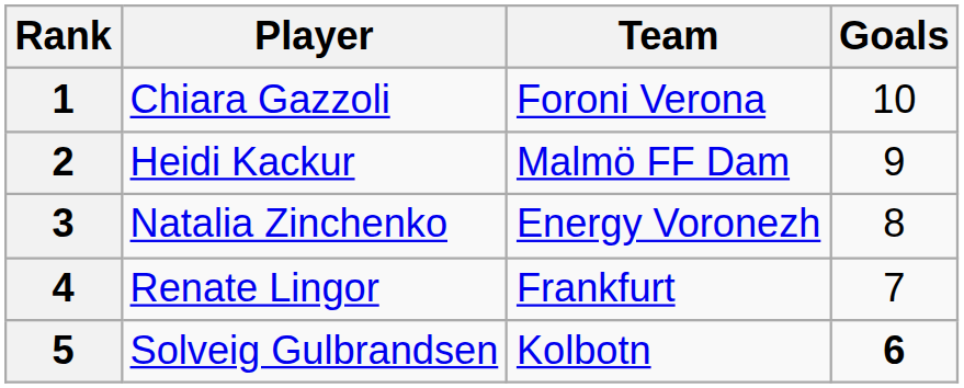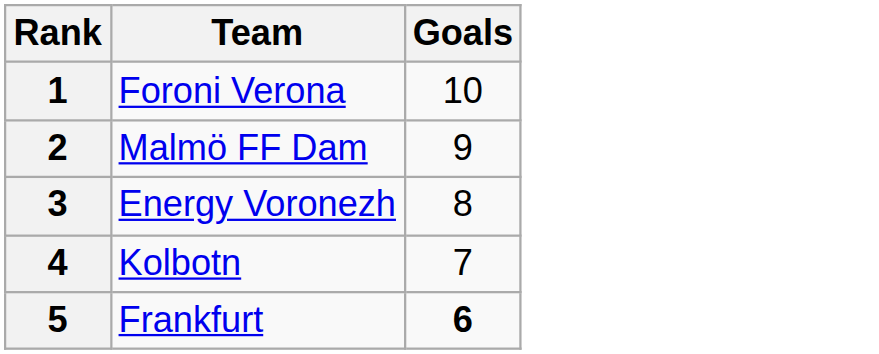 <table class="wikitable">
 <tr>
 <th>Rank</th>
-<th>Player</th>
 <th>Team</th>
 <th>Goals</th>
 </tr>
 <tr>
 <th>1</th>
-<td> <a href='#'>Chiara Gazzoli</a></td>
 <td><a href='#'>Foroni Verona</a></td>
 <td align=center>10</td>
 </tr>
 <tr>
 <th>2</th>
-<td> <a href='#'>Heidi Kackur</a></td>
 <td><a href='#'>Malmö FF Dam</a></td>
 <td align=center>9</td>
 </tr>
 <tr>
 <th>3</th>
-<td> <a href='#'>Natalia Zinchenko</a></td>
 <td><a href='#'>Energy Voronezh</a></td>
 <td align=center>8</td>
 </tr>
 <tr>
 <th>4</th>
-<td> <a href='#'>Renate Lingor</a></td>
-<td><a href='#'>Frankfurt</a></td>
+<td><a href='#'>Kolbotn</a></td>
 <td align=center>7</td>
 </tr>
 <tr>
 <th>5</th>
-<td> <a href='#'>Solveig Gulbrandsen</a></td>
-<td><a href='#'>Kolbotn</a></td>
+<td><a href='#'>Frankfurt</a></td>
 <td align=center><strong>6</strong></td>
 </tr>
 </table>
